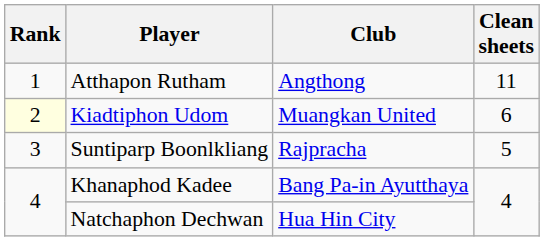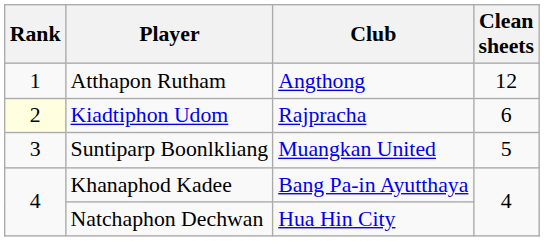 <table class="wikitable" style="text-align:center">
 <tr>
 <th>Rank</th>
 <th>Player</th>
 <th>Club</th>
 <th>Clean<br>sheets</th>
 </tr>
 <tr>
 <td>1</td>
 <td align="left"> Atthapon Rutham</td>
 <td align="left"><a href='#'>Angthong</a></td>
-<td>11</td>
+<td>12</td>
 </tr>
 <tr>
 <td style="background: lightyellow;">2</td>
 <td align="left"> <a href='#'>Kiadtiphon Udom</a></td>
-<td align="left"><a href='#'>Muangkan United</a></td>
+<td align="left"><a href='#'>Rajpracha</a></td>
 <td>6</td>
 </tr>
 <tr>
 <td>3</td>
 <td align="left"> Suntiparp Boonlkliang</td>
-<td align="left"><a href='#'>Rajpracha</a></td>
+<td align="left"><a href='#'>Muangkan United</a></td>
 <td>5</td>
 </tr>
 <tr>
 <td rowspan="2">4</td>
 <td align="left"> Khanaphod Kadee</td>
 <td align="left"><a href='#'>Bang Pa-in Ayutthaya</a></td>
 <td rowspan="2">4</td>
 </tr>
 <tr>
 <td align="left"> Natchaphon Dechwan</td>
 <td align="left"><a href='#'>Hua Hin City</a></td>
 </tr>
 </table>
